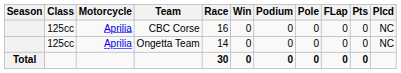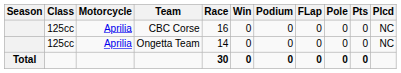 <table class="wikitable" style=text-align:right>
 <tr>
 <th>Season</th>
 <th>Class</th>
 <th>Motorcycle</th>
 <th>Team</th>
 <th>Race</th>
 <th>Win</th>
 <th>Podium</th>
+<th>FLap</th>
 <th>Pole</th>
-<th>FLap</th>
 <th>Pts</th>
 <th>Plcd</th>
 </tr>
 <tr>
 <th></th>
 <td>125cc</td>
 <td><a href='#'>Aprilia</a></td>
 <td>CBC Corse</td>
 <td>16</td>
 <td>0</td>
 <td>0</td>
 <td>0</td>
 <td>0</td>
 <td>0</td>
 <td>NC</td>
 </tr>
 <tr>
 <th></th>
 <td>125cc</td>
 <td><a href='#'>Aprilia</a></td>
 <td>Ongetta Team</td>
 <td>14</td>
 <td>0</td>
 <td>0</td>
 <td>0</td>
 <td>0</td>
 <td>0</td>
 <td>NC</td>
 </tr>
 <tr>
 <th>Total</th>
 <td></td>
 <td></td>
 <td></td>
 <td><strong>30</strong></td>
 <td><strong>0</strong></td>
 <td><strong>0</strong></td>
 <td><strong>0</strong></td>
 <td><strong>0</strong></td>
 <td><strong>0</strong></td>
 <td></td>
 </tr>
 </table>
